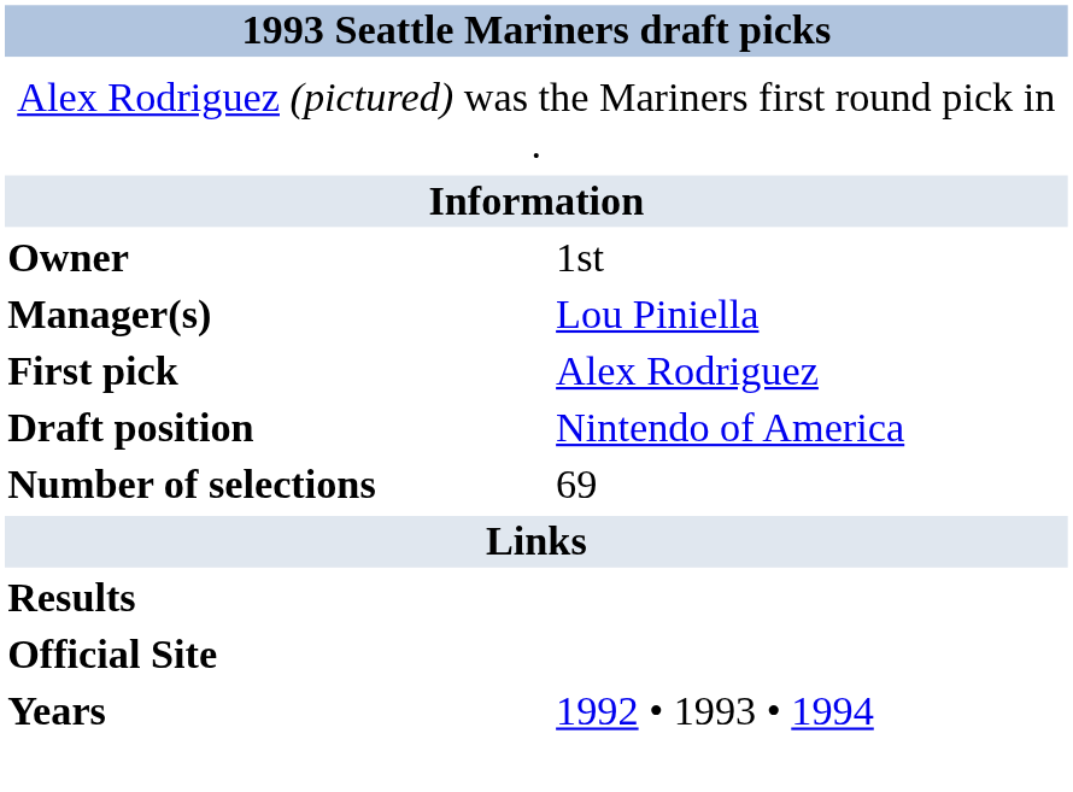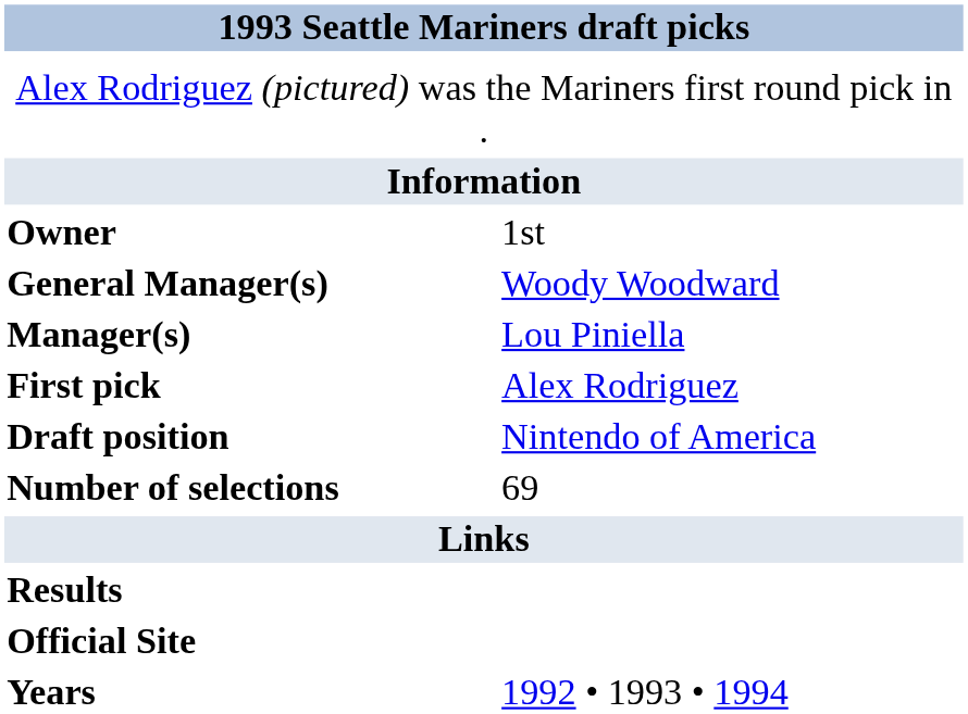 <table class="toccolours" style="float: right; clear: right; margin: 0 0 1em 1em; width: 26em;">
 <tr style="text-align:center;">
 <th colspan="2" style="text-align: center; background-color: LightSteelBlue;">1993 Seattle Mariners draft picks</th>
 </tr>
 <tr>
 <td colspan="2" style="text-align: center"></td>
 </tr>
 <tr>
 <td colspan="2" style="text-align: center"><a href='#'>Alex Rodriguez</a> <em>(pictured)</em> was the Mariners first round pick in .</td>
 </tr>
 <tr>
 <th style="background: #E0E7EF;" colspan="2">Information</th>
 </tr>
 <tr>
 <td><strong>Owner</strong></td>
 <td>1st</td>
+</tr>
+<tr>
+<td style="vertical-align: top;"><strong>General Manager(s)</strong></td>
+<td><a href='#'>Woody Woodward</a></td>
 </tr>
 <tr>
 <td style="vertical-align: top;"><strong>Manager(s)</strong></td>
 <td><a href='#'>Lou Piniella</a></td>
 </tr>
 <tr>
 <td style="vertical-align: top;"><strong>First pick</strong></td>
 <td><a href='#'>Alex Rodriguez</a></td>
 </tr>
 <tr>
 <td style="vertical-align: top;"><strong>Draft position</strong></td>
 <td><a href='#'>Nintendo of America</a></td>
 </tr>
 <tr>
 <td style="vertical-align: middle;"><strong>Number of selections</strong></td>
 <td>69</td>
 </tr>
 <tr>
 <th style="background: #E0E7EF;" colspan="2">Links</th>
 </tr>
 <tr>
 <td style="vertical-align: top;"><strong>Results</strong></td>
 <td></td>
 </tr>
 <tr>
 <td style="vertical-align: top;"><strong>Official Site</strong></td>
 <td></td>
 </tr>
 <tr>
 <td style="vertical-align: top;"><strong>Years</strong></td>
 <td><a href='#'>1992</a> • 1993 • <a href='#'>1994</a></td>
 </tr>
 </table>
